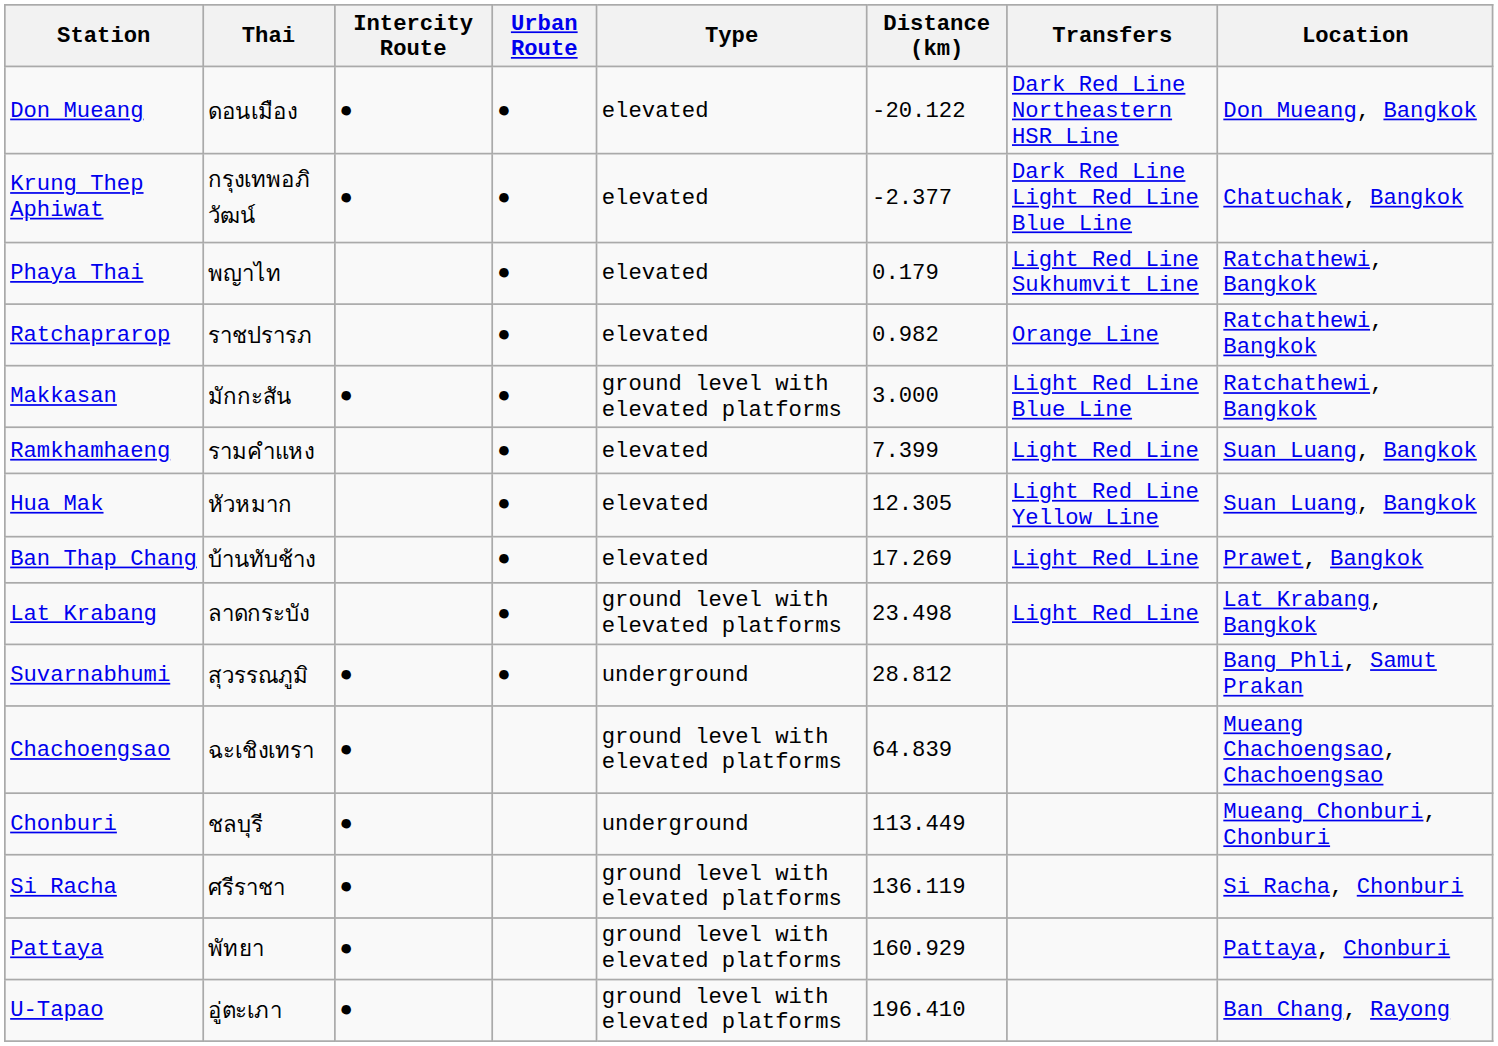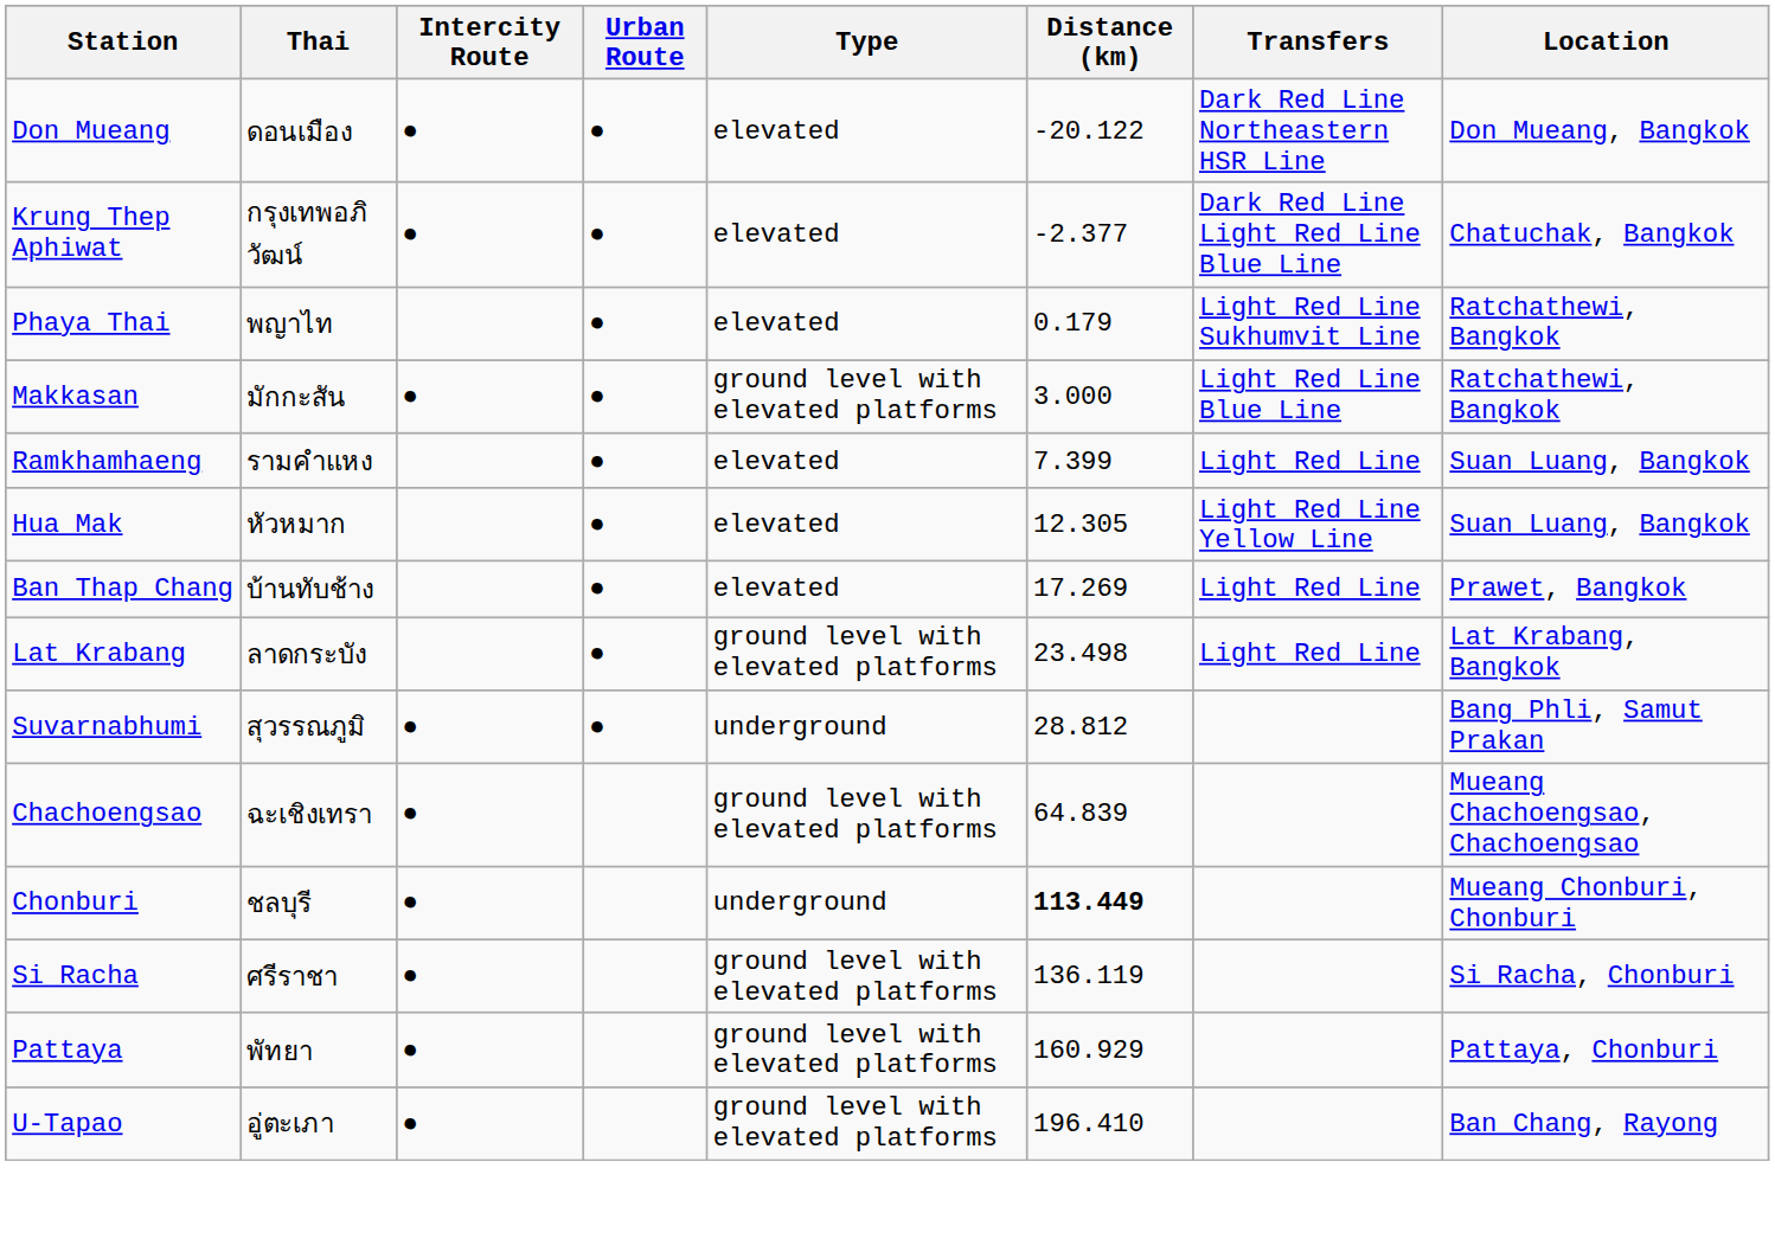 <table class=wikitable>
 <tr>
 <th>Station</th>
 <th>Thai</th>
 <th>Intercity Route</th>
 <th><a href='#'>Urban Route</a></th>
 <th>Type</th>
 <th>Distance (km)</th>
 <th>Transfers</th>
 <th>Location</th>
 </tr>
 <tr>
 <td><a href='#'>Don Mueang</a></td>
 <td>ดอนเมือง</td>
 <td>●</td>
 <td>●</td>
 <td>elevated</td>
 <td>-20.122</td>
 <td> <a href='#'>Dark Red Line</a><br><a href='#'>Northeastern HSR Line</a></td>
 <td><a href='#'>Don Mueang</a>, <a href='#'>Bangkok</a></td>
 </tr>
 <tr>
 <td><a href='#'>Krung Thep Aphiwat</a></td>
 <td>กรุงเทพอภิวัฒน์</td>
 <td>●</td>
 <td>●</td>
 <td>elevated</td>
 <td>-2.377</td>
 <td> <a href='#'>Dark Red Line</a><br> <a href='#'>Light Red Line</a><br> <a href='#'>Blue Line</a></td>
 <td><a href='#'>Chatuchak</a>, <a href='#'>Bangkok</a></td>
 </tr>
 <tr>
 <td><a href='#'>Phaya Thai</a></td>
 <td>พญาไท</td>
 <td></td>
 <td>●</td>
 <td>elevated</td>
 <td>0.179</td>
 <td> <a href='#'>Light Red Line</a><br> <a href='#'>Sukhumvit Line</a></td>
-<td><a href='#'>Ratchathewi</a>, <a href='#'>Bangkok</a></td>
-</tr>
-<tr>
-<td><a href='#'>Ratchaprarop</a></td>
-<td>ราชปรารภ</td>
-<td></td>
-<td>●</td>
-<td>elevated</td>
-<td>0.982</td>
-<td> <a href='#'>Orange Line</a></td>
 <td><a href='#'>Ratchathewi</a>, <a href='#'>Bangkok</a></td>
 </tr>
 <tr>
 <td><a href='#'>Makkasan</a></td>
 <td>มักกะสัน</td>
 <td>●</td>
 <td>●</td>
 <td>ground level with elevated platforms</td>
 <td>3.000</td>
 <td> <a href='#'>Light Red Line</a><br> <a href='#'>Blue Line</a></td>
 <td><a href='#'>Ratchathewi</a>, <a href='#'>Bangkok</a></td>
 </tr>
 <tr>
 <td><a href='#'>Ramkhamhaeng</a></td>
 <td>รามคำแหง</td>
 <td></td>
 <td>●</td>
 <td>elevated</td>
 <td>7.399</td>
 <td> <a href='#'>Light Red Line</a></td>
 <td><a href='#'>Suan Luang</a>, <a href='#'>Bangkok</a></td>
 </tr>
 <tr>
 <td><a href='#'>Hua Mak</a></td>
 <td>หัวหมาก</td>
 <td></td>
 <td>●</td>
 <td>elevated</td>
 <td>12.305</td>
 <td> <a href='#'>Light Red Line</a><br> <a href='#'>Yellow Line</a></td>
 <td><a href='#'>Suan Luang</a>, <a href='#'>Bangkok</a></td>
 </tr>
 <tr>
 <td><a href='#'>Ban Thap Chang</a></td>
 <td>บ้านทับช้าง</td>
 <td></td>
 <td>●</td>
 <td>elevated</td>
 <td>17.269</td>
 <td> <a href='#'>Light Red Line</a></td>
 <td><a href='#'>Prawet</a>, <a href='#'>Bangkok</a></td>
 </tr>
 <tr>
 <td><a href='#'>Lat Krabang</a></td>
 <td>ลาดกระบัง</td>
 <td></td>
 <td>●</td>
 <td>ground level with elevated platforms</td>
 <td>23.498</td>
 <td> <a href='#'>Light Red Line</a></td>
 <td><a href='#'>Lat Krabang</a>, <a href='#'>Bangkok</a></td>
 </tr>
 <tr>
 <td><a href='#'>Suvarnabhumi</a></td>
 <td>สุวรรณภูมิ</td>
 <td>●</td>
 <td>●</td>
 <td>underground</td>
 <td>28.812</td>
 <td></td>
 <td><a href='#'>Bang Phli</a>, <a href='#'>Samut Prakan</a></td>
 </tr>
 <tr>
 <td><a href='#'>Chachoengsao</a></td>
 <td>ฉะเชิงเทรา</td>
 <td>●</td>
 <td></td>
 <td>ground level with elevated platforms</td>
 <td>64.839</td>
 <td></td>
 <td><a href='#'>Mueang Chachoengsao</a>, <a href='#'>Chachoengsao</a></td>
 </tr>
 <tr>
 <td><a href='#'>Chonburi</a></td>
 <td>ชลบุรี</td>
 <td>●</td>
 <td></td>
 <td>underground</td>
-<td>113.449</td>
+<td><strong>113.449</strong></td>
 <td></td>
 <td><a href='#'>Mueang Chonburi</a>, <a href='#'>Chonburi</a></td>
 </tr>
 <tr>
 <td><a href='#'>Si Racha</a></td>
 <td>ศรีราชา</td>
 <td>●</td>
 <td></td>
 <td>ground level with elevated platforms</td>
 <td>136.119</td>
 <td></td>
 <td><a href='#'>Si Racha</a>, <a href='#'>Chonburi</a></td>
 </tr>
 <tr>
 <td><a href='#'>Pattaya</a></td>
 <td>พัทยา</td>
 <td>●</td>
 <td></td>
 <td>ground level with elevated platforms</td>
 <td>160.929</td>
 <td></td>
 <td><a href='#'>Pattaya</a>, <a href='#'>Chonburi</a></td>
 </tr>
 <tr>
 <td><a href='#'>U-Tapao</a></td>
 <td>อู่ตะเภา</td>
 <td>●</td>
 <td></td>
 <td>ground level with elevated platforms</td>
 <td>196.410</td>
 <td></td>
 <td><a href='#'>Ban Chang</a>, <a href='#'>Rayong</a></td>
 </tr>
 </table>
